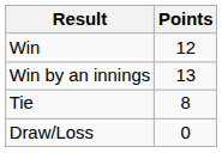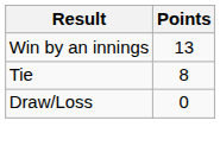 <table class="wikitable" style="margin: 1em auto 1em auto">
 <tr>
 <th>Result</th>
 <th>Points</th>
-</tr>
-<tr>
-<td>Win</td>
-<td style="text-align:center;">12</td>
 </tr>
 <tr>
 <td>Win by an innings</td>
 <td style="text-align:center;">13</td>
 </tr>
 <tr>
 <td>Tie</td>
 <td style="text-align:center;">8</td>
 </tr>
 <tr>
 <td>Draw/Loss</td>
 <td style="text-align:center;">0</td>
 </tr>
 </table>
